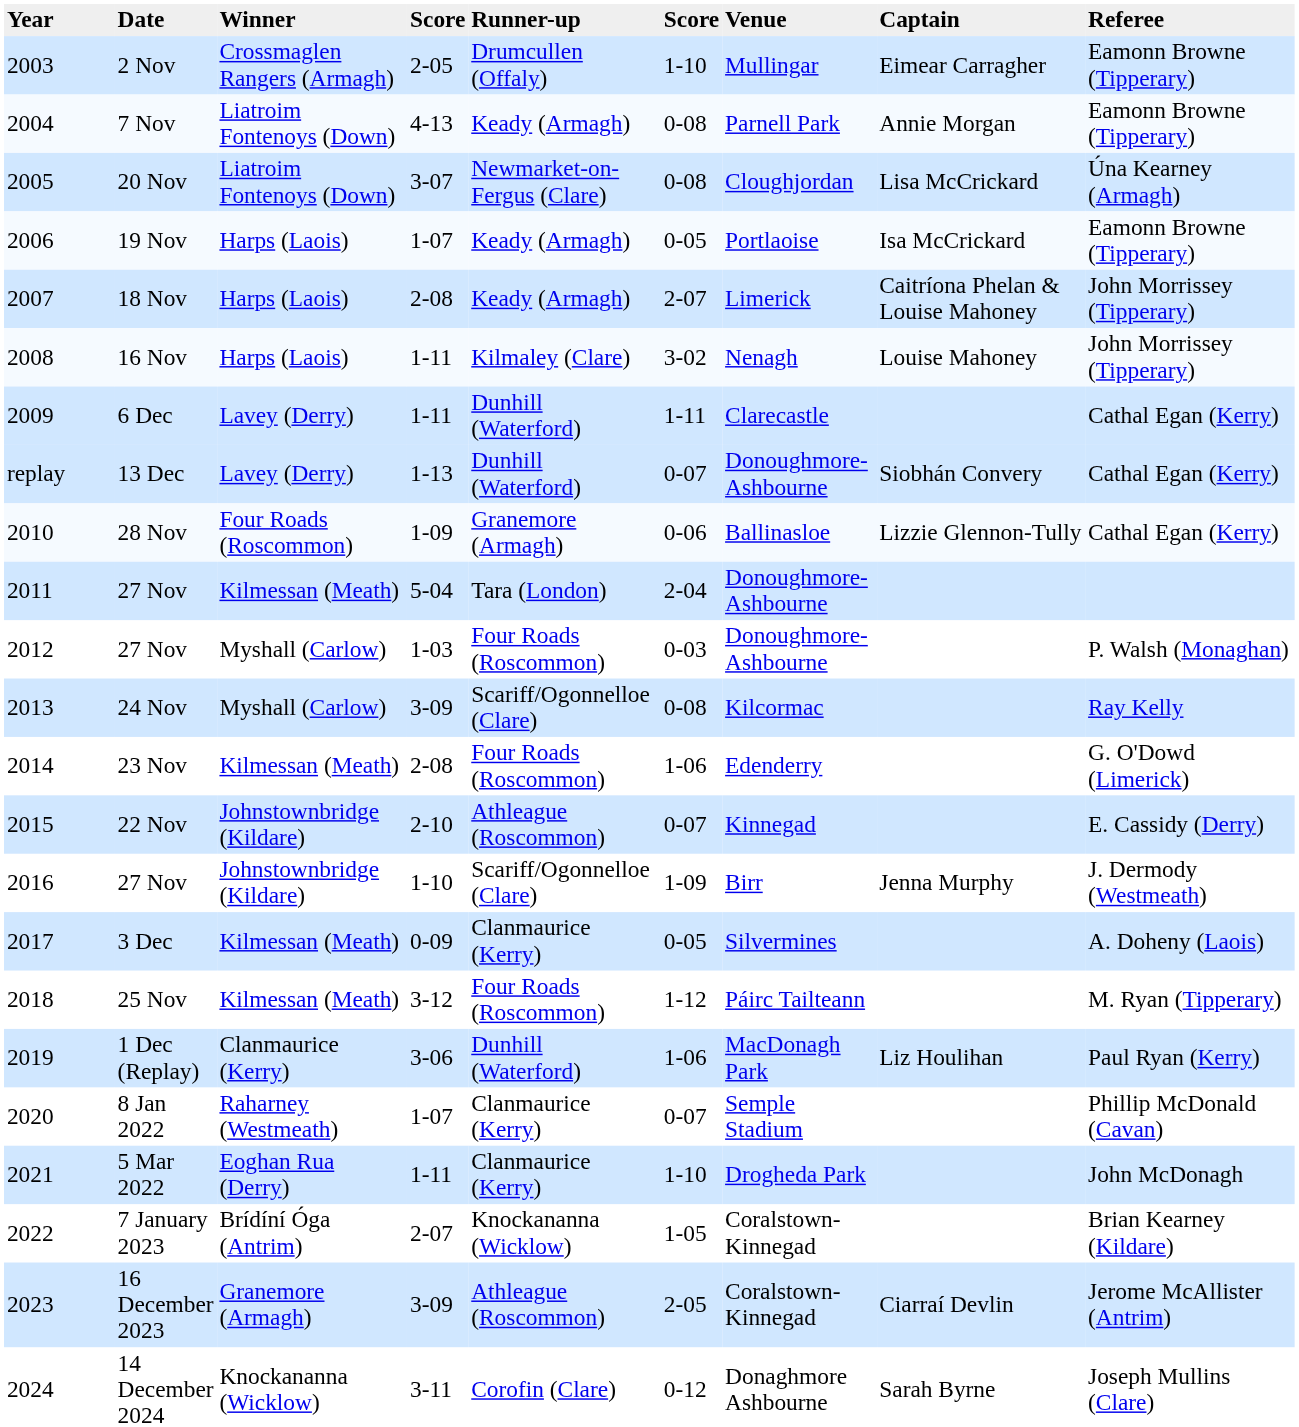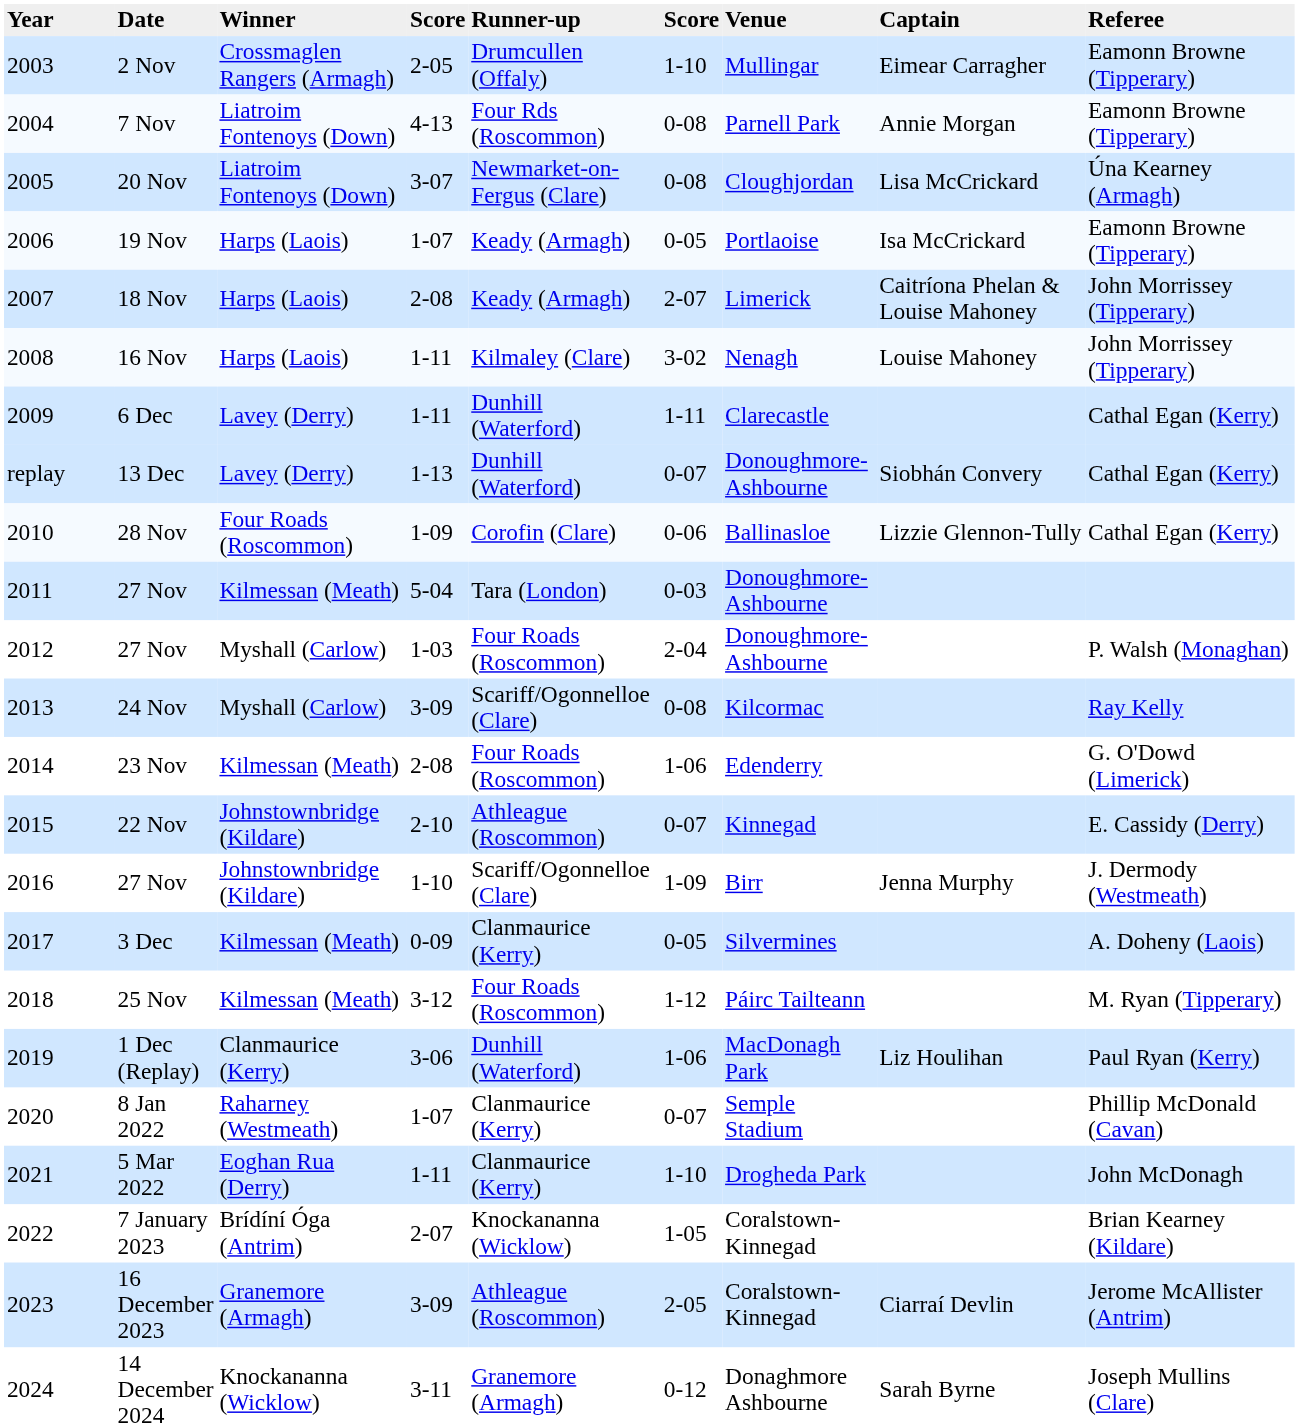 <table cellpadding="2" cellspacing="4"  style="width:100%; border-collapse:collapse;">
 <tr style="text-align:left; background:#efefef;">
 <th width=9%>Year</th>
 <th width=7%>Date</th>
 <th width=15%>Winner</th>
 <th width=4%>Score</th>
 <th width=15%>Runner-up</th>
 <th width=4%>Score</th>
 <th width=12%>Venue</th>
 <th width=17%>Captain</th>
 <th width=20%>Referee</th>
 </tr>
 <tr style="background:#d0e7ff;">
 <td>2003</td>
 <td>2 Nov</td>
 <td><a href='#'>Crossmaglen Rangers</a> (<a href='#'>Armagh</a>)</td>
 <td>2-05</td>
 <td><a href='#'>Drumcullen</a> (<a href='#'>Offaly</a>)</td>
 <td>1-10</td>
 <td><a href='#'>Mullingar</a></td>
 <td>Eimear Carragher</td>
 <td>Eamonn Browne (<a href='#'>Tipperary</a>)</td>
 </tr>
 <tr style="background:#f5faff;">
 <td>2004</td>
 <td>7 Nov</td>
 <td><a href='#'>Liatroim Fontenoys</a> (<a href='#'>Down</a>)</td>
 <td>4-13</td>
-<td><a href='#'>Keady</a> (<a href='#'>Armagh</a>)</td>
+<td><a href='#'>Four Rds</a> (<a href='#'>Roscommon</a>)</td>
 <td>0-08</td>
 <td><a href='#'>Parnell Park</a></td>
 <td>Annie Morgan</td>
 <td>Eamonn Browne (<a href='#'>Tipperary</a>)</td>
 </tr>
 <tr style="background:#d0e7ff;">
 <td>2005</td>
 <td>20 Nov</td>
 <td><a href='#'>Liatroim Fontenoys</a> (<a href='#'>Down</a>)</td>
 <td>3-07</td>
 <td><a href='#'>Newmarket-on-Fergus</a> (<a href='#'>Clare</a>)</td>
 <td>0-08</td>
 <td><a href='#'>Cloughjordan</a></td>
 <td>Lisa McCrickard</td>
 <td>Úna Kearney (<a href='#'>Armagh</a>)</td>
 </tr>
 <tr style="background:#f5faff;">
 <td>2006</td>
 <td>19 Nov</td>
 <td><a href='#'>Harps</a> (<a href='#'>Laois</a>)</td>
 <td>1-07</td>
 <td><a href='#'>Keady</a> (<a href='#'>Armagh</a>)</td>
 <td>0-05</td>
 <td><a href='#'>Portlaoise</a></td>
 <td>Isa McCrickard</td>
 <td>Eamonn Browne (<a href='#'>Tipperary</a>)</td>
 </tr>
 <tr style="background:#d0e7ff;">
 <td>2007</td>
 <td>18 Nov</td>
 <td><a href='#'>Harps</a> (<a href='#'>Laois</a>)</td>
 <td>2-08</td>
 <td><a href='#'>Keady</a> (<a href='#'>Armagh</a>)</td>
 <td>2-07</td>
 <td><a href='#'>Limerick</a></td>
 <td>Caitríona Phelan & Louise Mahoney</td>
 <td>John Morrissey (<a href='#'>Tipperary</a>)</td>
 </tr>
 <tr style="background:#f5faff;">
 <td>2008</td>
 <td>16 Nov</td>
 <td><a href='#'>Harps</a> (<a href='#'>Laois</a>)</td>
 <td>1-11</td>
 <td><a href='#'>Kilmaley</a> (<a href='#'>Clare</a>)</td>
 <td>3-02</td>
 <td><a href='#'>Nenagh</a></td>
 <td>Louise Mahoney</td>
 <td>John Morrissey (<a href='#'>Tipperary</a>)</td>
 </tr>
 <tr style="background:#d0e7ff;">
 <td>2009</td>
 <td>6 Dec</td>
 <td><a href='#'>Lavey</a> (<a href='#'>Derry</a>)</td>
 <td>1-11</td>
 <td><a href='#'>Dunhill</a> (<a href='#'>Waterford</a>)</td>
 <td>1-11</td>
 <td><a href='#'>Clarecastle</a></td>
 <td></td>
 <td>Cathal Egan (<a href='#'>Kerry</a>)</td>
 </tr>
 <tr style="background:#d0e7ff;">
 <td>replay</td>
 <td>13 Dec</td>
 <td><a href='#'>Lavey</a> (<a href='#'>Derry</a>)</td>
 <td>1-13</td>
 <td><a href='#'>Dunhill</a> (<a href='#'>Waterford</a>)</td>
 <td>0-07</td>
 <td><a href='#'>Donoughmore-Ashbourne</a></td>
 <td>Siobhán Convery</td>
 <td>Cathal Egan (<a href='#'>Kerry</a>)</td>
 </tr>
 <tr style="background:#f5faff;">
 <td>2010</td>
 <td>28 Nov</td>
 <td><a href='#'>Four Roads</a> (<a href='#'>Roscommon</a>)</td>
 <td>1-09</td>
-<td><a href='#'>Granemore</a> (<a href='#'>Armagh</a>)</td>
+<td><a href='#'>Corofin</a> (<a href='#'>Clare</a>)</td>
 <td>0-06</td>
 <td><a href='#'>Ballinasloe</a></td>
 <td>Lizzie Glennon-Tully</td>
 <td>Cathal Egan (<a href='#'>Kerry</a>)</td>
 </tr>
 <tr style="background:#d0e7ff;">
 <td>2011</td>
 <td>27 Nov</td>
 <td><a href='#'>Kilmessan</a> (<a href='#'>Meath</a>)</td>
 <td>5-04</td>
 <td>Tara (<a href='#'>London</a>)</td>
-<td>2-04</td>
+<td>0-03</td>
 <td><a href='#'>Donoughmore-Ashbourne</a></td>
 <td></td>
 <td></td>
 </tr>
 <tr>
 <td>2012</td>
 <td>27 Nov</td>
 <td>Myshall  (<a href='#'>Carlow</a>)</td>
 <td>1-03</td>
 <td><a href='#'>Four Roads</a> (<a href='#'>Roscommon</a>)</td>
-<td>0-03</td>
+<td>2-04</td>
 <td><a href='#'>Donoughmore-Ashbourne</a></td>
 <td></td>
 <td>P. Walsh  (<a href='#'>Monaghan</a>)</td>
 </tr>
 <tr style="background:#d0e7ff;">
 <td>2013</td>
 <td>24 Nov</td>
 <td>Myshall (<a href='#'>Carlow</a>)</td>
 <td>3-09</td>
 <td>Scariff/Ogonnelloe (<a href='#'>Clare</a>)</td>
 <td>0-08</td>
 <td><a href='#'>Kilcormac</a></td>
 <td></td>
 <td><a href='#'>Ray Kelly</a></td>
 </tr>
 <tr>
 <td>2014</td>
 <td>23 Nov</td>
 <td><a href='#'>Kilmessan</a> (<a href='#'>Meath</a>)</td>
 <td>2-08</td>
 <td><a href='#'>Four Roads</a> (<a href='#'>Roscommon</a>)</td>
 <td>1-06</td>
 <td><a href='#'>Edenderry</a></td>
 <td></td>
 <td>G. O'Dowd (<a href='#'>Limerick</a>)</td>
 </tr>
 <tr style="background:#d0e7ff;">
 <td>2015</td>
 <td>22 Nov</td>
 <td><a href='#'>Johnstownbridge</a> (<a href='#'>Kildare</a>)</td>
 <td>2-10</td>
 <td><a href='#'>Athleague</a> (<a href='#'>Roscommon</a>)</td>
 <td>0-07</td>
 <td><a href='#'>Kinnegad</a></td>
 <td></td>
 <td>E. Cassidy (<a href='#'>Derry</a>)</td>
 </tr>
 <tr>
 <td>2016</td>
 <td>27 Nov</td>
 <td><a href='#'>Johnstownbridge</a> (<a href='#'>Kildare</a>)</td>
 <td>1-10</td>
 <td>Scariff/Ogonnelloe (<a href='#'>Clare</a>)</td>
 <td>1-09</td>
 <td><a href='#'>Birr</a></td>
 <td>Jenna Murphy</td>
 <td>J. Dermody (<a href='#'>Westmeath</a>)</td>
 </tr>
 <tr style="background:#d0e7ff;">
 <td>2017</td>
 <td>3 Dec</td>
 <td><a href='#'>Kilmessan</a> (<a href='#'>Meath</a>)</td>
 <td>0-09</td>
 <td>Clanmaurice (<a href='#'>Kerry</a>)</td>
 <td>0-05</td>
 <td><a href='#'>Silvermines</a></td>
 <td></td>
 <td>A. Doheny (<a href='#'>Laois</a>)</td>
 </tr>
 <tr>
 <td>2018</td>
 <td>25 Nov</td>
 <td><a href='#'>Kilmessan</a> (<a href='#'>Meath</a>)</td>
 <td>3-12</td>
 <td><a href='#'>Four Roads</a> (<a href='#'>Roscommon</a>)</td>
 <td>1-12</td>
 <td><a href='#'>Páirc Tailteann</a></td>
 <td></td>
 <td>M. Ryan (<a href='#'>Tipperary</a>)</td>
 </tr>
 <tr style="background:#d0e7ff;">
 <td>2019</td>
 <td>1 Dec (Replay)</td>
 <td>Clanmaurice (<a href='#'>Kerry</a>)</td>
 <td>3-06</td>
 <td><a href='#'>Dunhill</a> (<a href='#'>Waterford</a>)</td>
 <td>1-06</td>
 <td><a href='#'>MacDonagh Park</a></td>
 <td>Liz Houlihan</td>
 <td>Paul Ryan (<a href='#'>Kerry</a>)</td>
 </tr>
 <tr>
 <td>2020</td>
 <td>8 Jan 2022</td>
 <td><a href='#'>Raharney</a>  (<a href='#'>Westmeath</a>)</td>
 <td>1-07</td>
 <td>Clanmaurice (<a href='#'>Kerry</a>)</td>
 <td>0-07</td>
 <td><a href='#'>Semple Stadium</a></td>
 <td></td>
 <td>Phillip McDonald (<a href='#'>Cavan</a>)</td>
 </tr>
 <tr style="background:#d0e7ff;">
 <td>2021</td>
 <td>5 Mar 2022</td>
 <td><a href='#'>Eoghan Rua</a>  (<a href='#'>Derry</a>)</td>
 <td>1-11</td>
 <td>Clanmaurice (<a href='#'>Kerry</a>)</td>
 <td>1-10</td>
 <td><a href='#'>Drogheda Park</a></td>
 <td></td>
 <td>John McDonagh</td>
 </tr>
 <tr>
 <td>2022</td>
 <td>7 January 2023</td>
 <td>Brídíní Óga  (<a href='#'>Antrim</a>)</td>
 <td>2-07</td>
 <td>Knockananna  (<a href='#'>Wicklow</a>)</td>
 <td>1-05</td>
 <td>Coralstown-Kinnegad</td>
 <td></td>
 <td>Brian Kearney (<a href='#'>Kildare</a>)</td>
 </tr>
 <tr style="background:#d0e7ff;">
 <td>2023</td>
 <td>16 December 2023</td>
 <td><a href='#'>Granemore</a> (<a href='#'>Armagh</a>)</td>
 <td>3-09</td>
 <td><a href='#'>Athleague</a> (<a href='#'>Roscommon</a>)</td>
 <td>2-05</td>
 <td>Coralstown-Kinnegad</td>
 <td>Ciarraí Devlin</td>
 <td>Jerome McAllister (<a href='#'>Antrim</a>)</td>
 </tr>
 <tr>
 <td>2024</td>
 <td>14 December 2024</td>
 <td>Knockananna (<a href='#'>Wicklow</a>)</td>
 <td>3-11</td>
-<td><a href='#'>Corofin</a> (<a href='#'>Clare</a>)</td>
+<td><a href='#'>Granemore</a> (<a href='#'>Armagh</a>)</td>
 <td>0-12</td>
 <td>Donaghmore Ashbourne</td>
 <td>Sarah Byrne</td>
 <td>Joseph Mullins (<a href='#'>Clare</a>)</td>
 </tr>
 <tr>
 </tr>
 </table>
